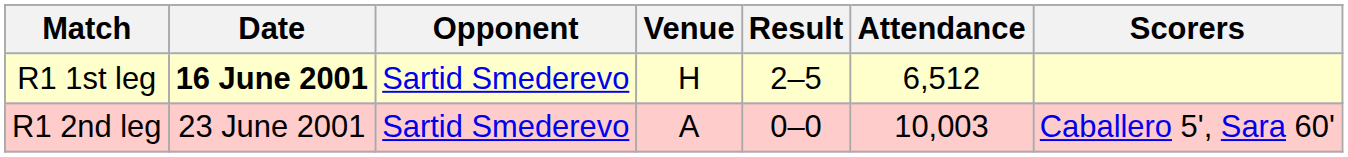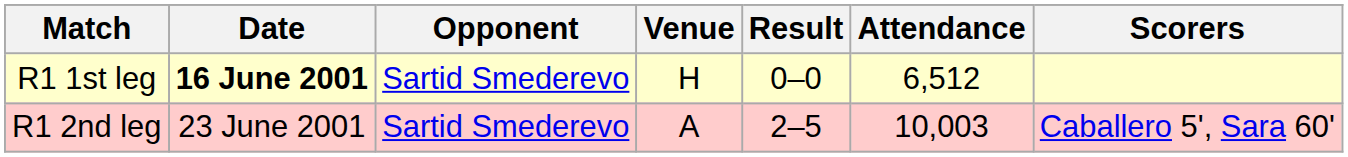 <table class="wikitable" style="font-size:100%; text-align:center">
 <tr>
 <th>Match</th>
 <th>Date</th>
 <th>Opponent</th>
 <th>Venue</th>
 <th>Result</th>
 <th>Attendance</th>
 <th>Scorers</th>
 </tr>
 <tr style="background: #FFFFCC;">
 <td>R1 1st leg</td>
 <td><strong>16 June 2001</strong></td>
 <td><a href='#'>Sartid Smederevo</a></td>
 <td>H</td>
-<td>2–5</td>
+<td>0–0</td>
 <td>6,512</td>
 <td></td>
 </tr>
 <tr style="background: #FFCCCC;">
 <td>R1 2nd leg</td>
 <td>23 June 2001</td>
 <td><a href='#'>Sartid Smederevo</a></td>
 <td>A</td>
-<td>0–0</td>
+<td>2–5</td>
 <td>10,003</td>
 <td><a href='#'>Caballero</a> 5', <a href='#'>Sara</a> 60'</td>
 </tr>
 </table>
